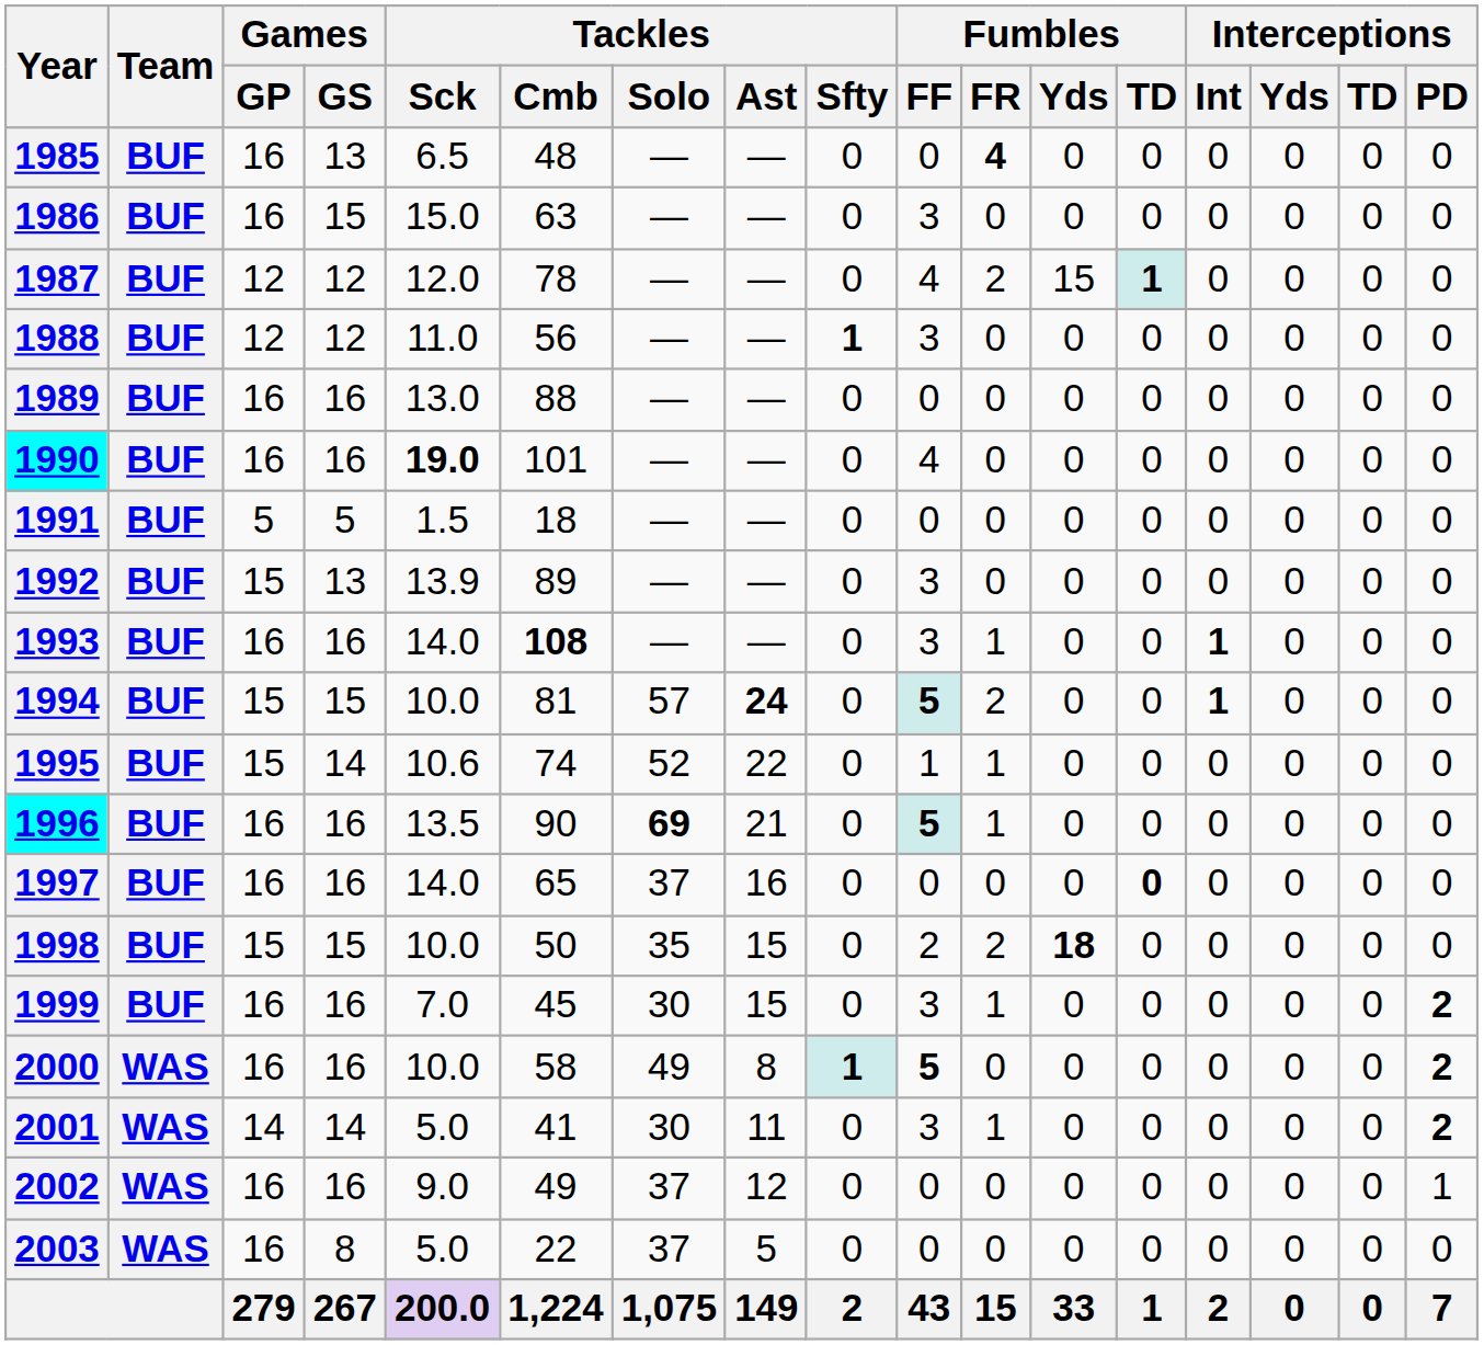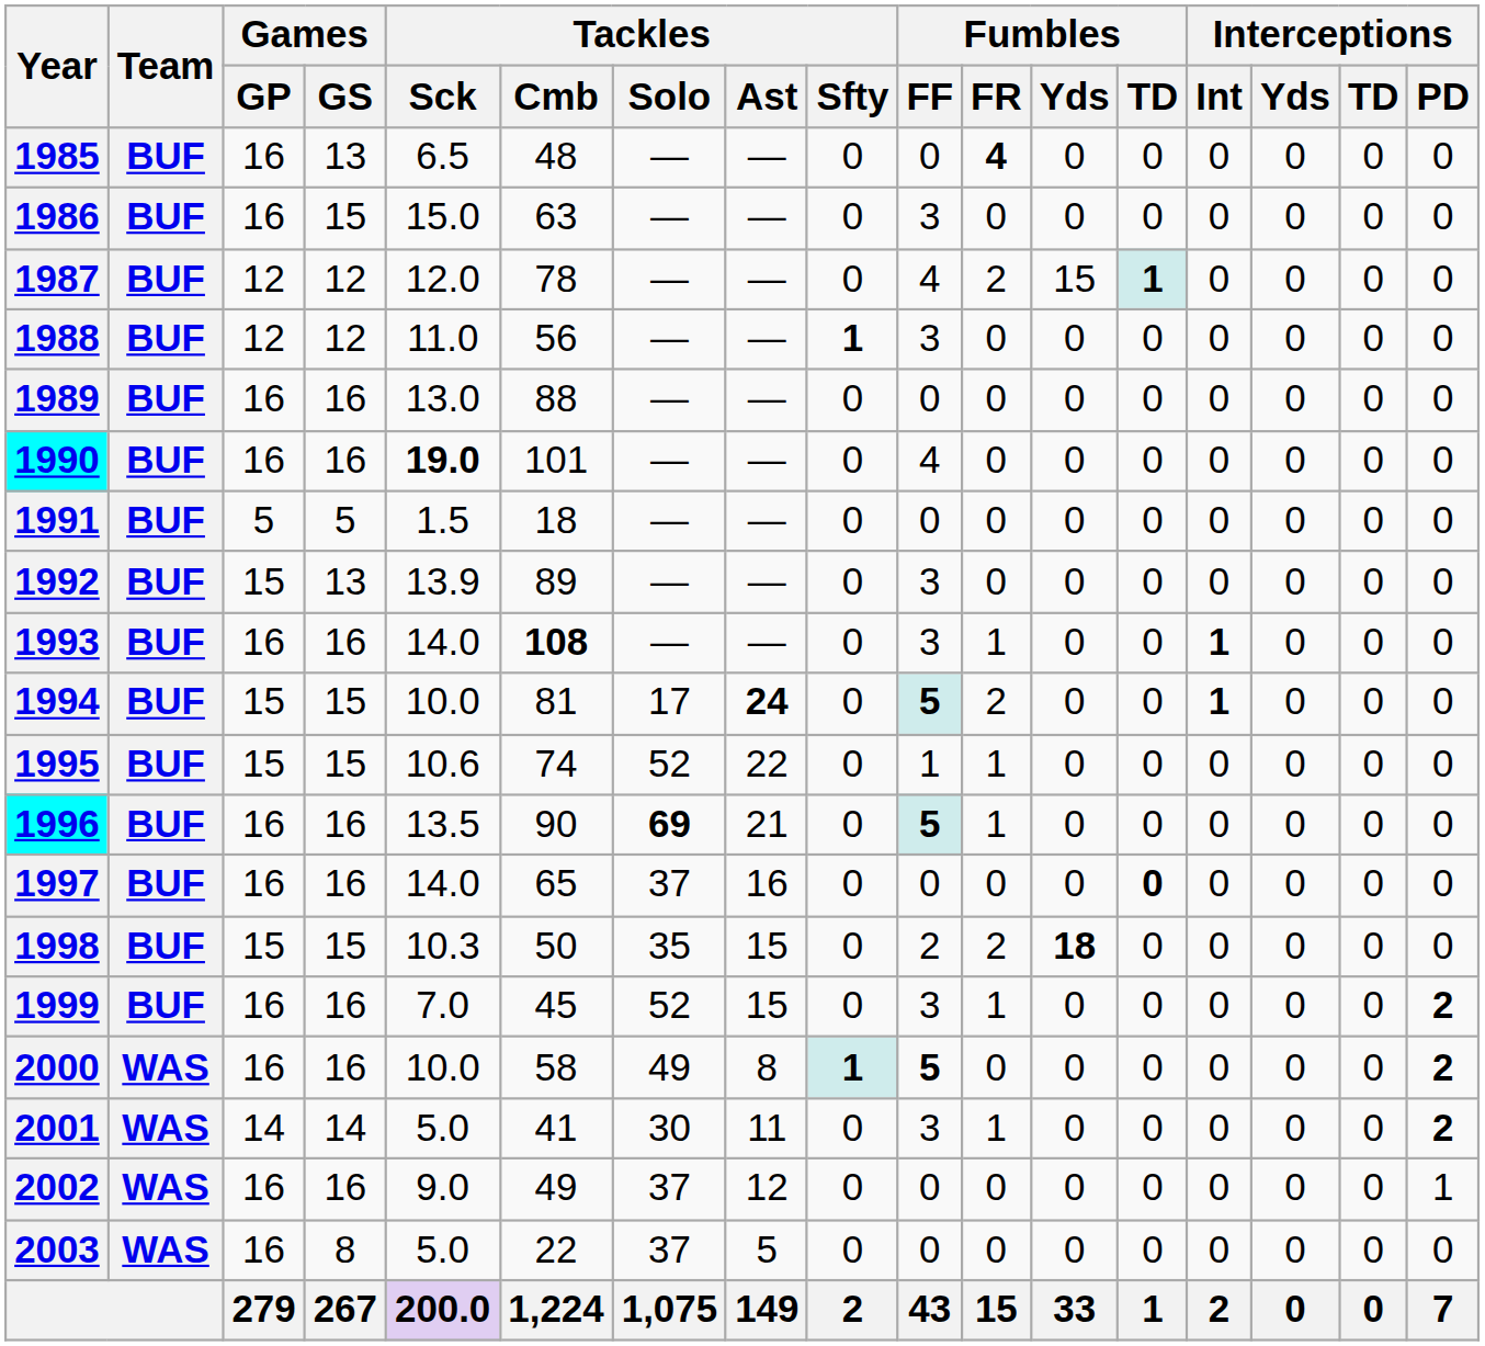 <table class="wikitable" style="text-align:center;">
 <tr>
 <th rowspan="2">Year</th>
 <th rowspan="2">Team</th>
 <th colspan="2">Games</th>
 <th colspan="5">Tackles</th>
 <th colspan="4">Fumbles</th>
 <th colspan="4">Interceptions</th>
 </tr>
 <tr>
 <th>GP</th>
 <th>GS</th>
 <th>Sck</th>
 <th>Cmb</th>
 <th>Solo</th>
 <th>Ast</th>
 <th>Sfty</th>
 <th>FF</th>
 <th>FR</th>
 <th>Yds</th>
 <th>TD</th>
 <th>Int</th>
 <th>Yds</th>
 <th>TD</th>
 <th>PD</th>
 </tr>
 <tr>
 <th><a href='#'>1985</a></th>
 <th><a href='#'>BUF</a></th>
 <td>16</td>
 <td>13</td>
 <td>6.5</td>
 <td>48</td>
 <td>—</td>
 <td>—</td>
 <td>0</td>
 <td>0</td>
 <td><strong>4</strong></td>
 <td>0</td>
 <td>0</td>
 <td>0</td>
 <td>0</td>
 <td>0</td>
 <td>0</td>
 </tr>
 <tr>
 <th><a href='#'>1986</a></th>
 <th><a href='#'>BUF</a></th>
 <td>16</td>
 <td>15</td>
 <td>15.0</td>
 <td>63</td>
 <td>—</td>
 <td>—</td>
 <td>0</td>
 <td>3</td>
 <td>0</td>
 <td>0</td>
 <td>0</td>
 <td>0</td>
 <td>0</td>
 <td>0</td>
 <td>0</td>
 </tr>
 <tr>
 <th><a href='#'>1987</a></th>
 <th><a href='#'>BUF</a></th>
 <td>12</td>
 <td>12</td>
 <td>12.0</td>
 <td>78</td>
 <td>—</td>
 <td>—</td>
 <td>0</td>
 <td>4</td>
 <td>2</td>
 <td>15</td>
 <td style="background:#cfecec;"><strong>1</strong></td>
 <td>0</td>
 <td>0</td>
 <td>0</td>
 <td>0</td>
 </tr>
 <tr>
 <th><a href='#'>1988</a></th>
 <th><a href='#'>BUF</a></th>
 <td>12</td>
 <td>12</td>
 <td>11.0</td>
 <td>56</td>
 <td>—</td>
 <td>—</td>
 <td><strong>1</strong></td>
 <td>3</td>
 <td>0</td>
 <td>0</td>
 <td>0</td>
 <td>0</td>
 <td>0</td>
 <td>0</td>
 <td>0</td>
 </tr>
 <tr>
 <th><a href='#'>1989</a></th>
 <th><a href='#'>BUF</a></th>
 <td>16</td>
 <td>16</td>
 <td>13.0</td>
 <td>88</td>
 <td>—</td>
 <td>—</td>
 <td>0</td>
 <td>0</td>
 <td>0</td>
 <td>0</td>
 <td>0</td>
 <td>0</td>
 <td>0</td>
 <td>0</td>
 <td>0</td>
 </tr>
 <tr>
 <th style="background:#00ffff;"><a href='#'>1990</a></th>
 <th><a href='#'>BUF</a></th>
 <td>16</td>
 <td>16</td>
 <td><strong>19.0</strong></td>
 <td>101</td>
 <td>—</td>
 <td>—</td>
 <td>0</td>
 <td>4</td>
 <td>0</td>
 <td>0</td>
 <td>0</td>
 <td>0</td>
 <td>0</td>
 <td>0</td>
 <td>0</td>
 </tr>
 <tr>
 <th><a href='#'>1991</a></th>
 <th><a href='#'>BUF</a></th>
 <td>5</td>
 <td>5</td>
 <td>1.5</td>
 <td>18</td>
 <td>—</td>
 <td>—</td>
 <td>0</td>
 <td>0</td>
 <td>0</td>
 <td>0</td>
 <td>0</td>
 <td>0</td>
 <td>0</td>
 <td>0</td>
 <td>0</td>
 </tr>
 <tr>
 <th><a href='#'>1992</a></th>
 <th><a href='#'>BUF</a></th>
 <td>15</td>
 <td>13</td>
 <td>13.9</td>
 <td>89</td>
 <td>—</td>
 <td>—</td>
 <td>0</td>
 <td>3</td>
 <td>0</td>
 <td>0</td>
 <td>0</td>
 <td>0</td>
 <td>0</td>
 <td>0</td>
 <td>0</td>
 </tr>
 <tr>
 <th><a href='#'>1993</a></th>
 <th><a href='#'>BUF</a></th>
 <td>16</td>
 <td>16</td>
 <td>14.0</td>
 <td><strong>108</strong></td>
 <td>—</td>
 <td>—</td>
 <td>0</td>
 <td>3</td>
 <td>1</td>
 <td>0</td>
 <td>0</td>
 <td><strong>1</strong></td>
 <td>0</td>
 <td>0</td>
 <td>0</td>
 </tr>
 <tr>
 <th><a href='#'>1994</a></th>
 <th><a href='#'>BUF</a></th>
 <td>15</td>
 <td>15</td>
 <td>10.0</td>
 <td>81</td>
-<td>57</td>
+<td>17</td>
 <td><strong>24</strong></td>
 <td>0</td>
 <td style="background:#cfecec;"><strong>5</strong></td>
 <td>2</td>
 <td>0</td>
 <td>0</td>
 <td><strong>1</strong></td>
 <td>0</td>
 <td>0</td>
 <td>0</td>
 </tr>
 <tr>
 <th><a href='#'>1995</a></th>
 <th><a href='#'>BUF</a></th>
 <td>15</td>
-<td>14</td>
+<td>15</td>
 <td>10.6</td>
 <td>74</td>
 <td>52</td>
 <td>22</td>
 <td>0</td>
 <td>1</td>
 <td>1</td>
 <td>0</td>
 <td>0</td>
 <td>0</td>
 <td>0</td>
 <td>0</td>
 <td>0</td>
 </tr>
 <tr>
 <th style="background:#00ffff;"><a href='#'>1996</a></th>
 <th><a href='#'>BUF</a></th>
 <td>16</td>
 <td>16</td>
 <td>13.5</td>
 <td>90</td>
 <td><strong>69</strong></td>
 <td>21</td>
 <td>0</td>
 <td style="background:#cfecec;"><strong>5</strong></td>
 <td>1</td>
 <td>0</td>
 <td>0</td>
 <td>0</td>
 <td>0</td>
 <td>0</td>
 <td>0</td>
 </tr>
 <tr>
 <th><a href='#'>1997</a></th>
 <th><a href='#'>BUF</a></th>
 <td>16</td>
 <td>16</td>
 <td>14.0</td>
 <td>65</td>
 <td>37</td>
 <td>16</td>
 <td>0</td>
 <td>0</td>
 <td>0</td>
 <td>0</td>
 <td><strong>0</strong></td>
 <td>0</td>
 <td>0</td>
 <td>0</td>
 <td>0</td>
 </tr>
 <tr>
 <th><a href='#'>1998</a></th>
 <th><a href='#'>BUF</a></th>
 <td>15</td>
 <td>15</td>
-<td>10.0</td>
+<td>10.3</td>
 <td>50</td>
 <td>35</td>
 <td>15</td>
 <td>0</td>
 <td>2</td>
 <td>2</td>
 <td><strong>18</strong></td>
 <td>0</td>
 <td>0</td>
 <td>0</td>
 <td>0</td>
 <td>0</td>
 </tr>
 <tr>
 <th><a href='#'>1999</a></th>
 <th><a href='#'>BUF</a></th>
 <td>16</td>
 <td>16</td>
 <td>7.0</td>
 <td>45</td>
-<td>30</td>
+<td>52</td>
 <td>15</td>
 <td>0</td>
 <td>3</td>
 <td>1</td>
 <td>0</td>
 <td>0</td>
 <td>0</td>
 <td>0</td>
 <td>0</td>
 <td><strong>2</strong></td>
 </tr>
 <tr>
 <th><a href='#'>2000</a></th>
 <th><a href='#'>WAS</a></th>
 <td>16</td>
 <td>16</td>
 <td>10.0</td>
 <td>58</td>
 <td>49</td>
 <td>8</td>
 <td style="background:#cfecec;"><strong>1</strong></td>
 <td><strong>5</strong></td>
 <td>0</td>
 <td>0</td>
 <td>0</td>
 <td>0</td>
 <td>0</td>
 <td>0</td>
 <td><strong>2</strong></td>
 </tr>
 <tr>
 <th><a href='#'>2001</a></th>
 <th><a href='#'>WAS</a></th>
 <td>14</td>
 <td>14</td>
 <td>5.0</td>
 <td>41</td>
 <td>30</td>
 <td>11</td>
 <td>0</td>
 <td>3</td>
 <td>1</td>
 <td>0</td>
 <td>0</td>
 <td>0</td>
 <td>0</td>
 <td>0</td>
 <td><strong>2</strong></td>
 </tr>
 <tr>
 <th><a href='#'>2002</a></th>
 <th><a href='#'>WAS</a></th>
 <td>16</td>
 <td>16</td>
 <td>9.0</td>
 <td>49</td>
 <td>37</td>
 <td>12</td>
 <td>0</td>
 <td>0</td>
 <td>0</td>
 <td>0</td>
 <td>0</td>
 <td>0</td>
 <td>0</td>
 <td>0</td>
 <td>1</td>
 </tr>
 <tr>
 <th><a href='#'>2003</a></th>
 <th><a href='#'>WAS</a></th>
 <td>16</td>
 <td>8</td>
 <td>5.0</td>
 <td>22</td>
 <td>37</td>
 <td>5</td>
 <td>0</td>
 <td>0</td>
 <td>0</td>
 <td>0</td>
 <td>0</td>
 <td>0</td>
 <td>0</td>
 <td>0</td>
 <td>0</td>
 </tr>
 <tr>
 <th colspan="2"></th>
 <th>279</th>
 <th>267</th>
 <th style="background:#e0cef2;">200.0</th>
 <th>1,224</th>
 <th>1,075</th>
 <th>149</th>
 <th>2</th>
 <th>43</th>
 <th>15</th>
 <th>33</th>
 <th>1</th>
 <th>2</th>
 <th>0</th>
 <th>0</th>
 <th>7</th>
 </tr>
 </table>
